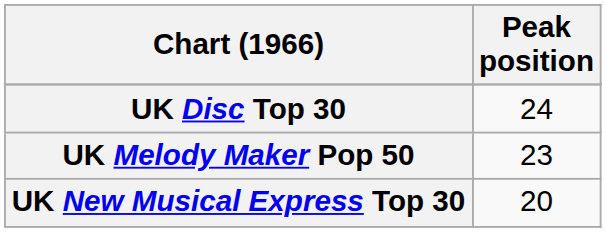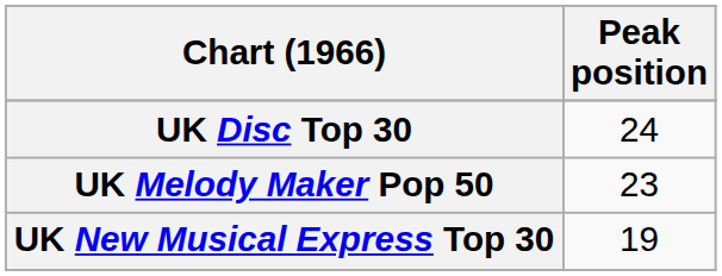 <table class="wikitable sortable plainrowheaders" style="text-align:center">
 <tr>
 <th>Chart (1966)</th>
 <th>Peak<br>position</th>
 </tr>
 <tr>
 </tr>
 <tr>
 <th scope="row">UK <em><a href='#'>Disc</a></em> Top 30</th>
 <td>24</td>
 </tr>
 <tr>
 <th scope="row">UK <em><a href='#'>Melody Maker</a></em> Pop 50</th>
 <td>23</td>
 </tr>
 <tr>
 <th scope="row">UK <em><a href='#'>New Musical Express</a></em> Top 30</th>
-<td>20</td>
+<td>19</td>
 </tr>
 </table>
